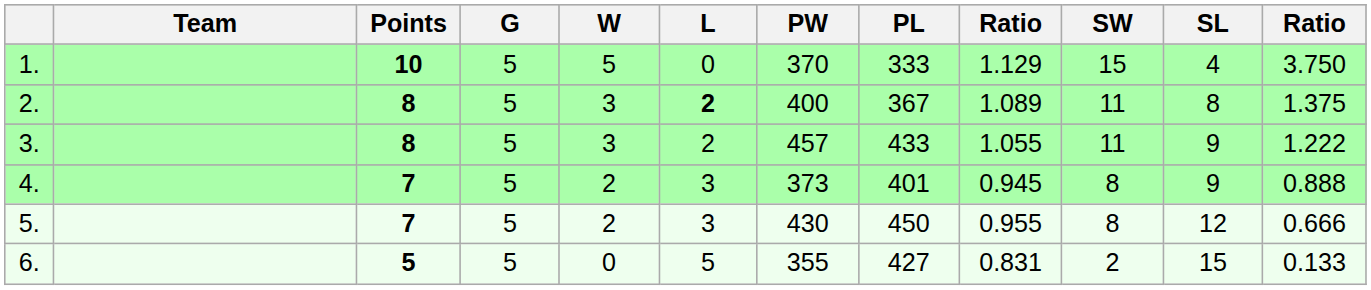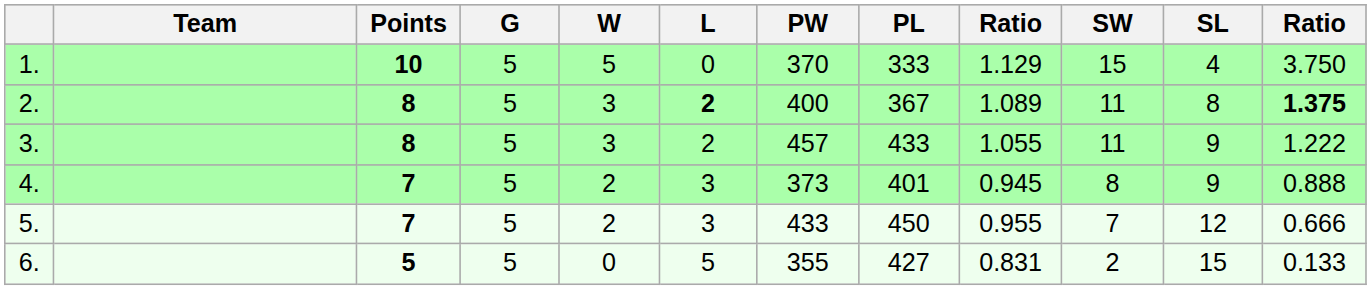 <table class=wikitable style="text-align:center">
 <tr style="background: #DCDCDC">
 <th width="25"></th>
 <th width="200">Team</th>
 <th width="60">Points</th>
 <th width="60">G</th>
 <th width="60">W</th>
 <th width="60">L</th>
 <th width="60">PW</th>
 <th width="60">PL</th>
 <th width="60">Ratio</th>
 <th width="60">SW</th>
 <th width="60">SL</th>
 <th width="60">Ratio</th>
 </tr>
 <tr style="background: #AAFFAA">
 <td>1.</td>
 <td align=left></td>
 <td><strong>10</strong></td>
 <td>5</td>
 <td>5</td>
 <td>0</td>
 <td>370</td>
 <td>333</td>
 <td>1.129</td>
 <td>15</td>
 <td>4</td>
 <td>3.750</td>
 </tr>
 <tr style="background: #AAFFAA">
 <td>2.</td>
 <td align=left></td>
 <td><strong>8</strong></td>
 <td>5</td>
 <td>3</td>
 <td><strong>2</strong></td>
 <td>400</td>
 <td>367</td>
 <td>1.089</td>
 <td>11</td>
 <td>8</td>
-<td>1.375</td>
+<td><strong>1.375</strong></td>
 </tr>
 <tr style="background: #AAFFAA">
 <td>3.</td>
 <td align=left></td>
 <td><strong>8</strong></td>
 <td>5</td>
 <td>3</td>
 <td>2</td>
 <td>457</td>
 <td>433</td>
 <td>1.055</td>
 <td>11</td>
 <td>9</td>
 <td>1.222</td>
 </tr>
 <tr style="background: #AAFFAA">
 <td>4.</td>
 <td align=left></td>
 <td><strong>7</strong></td>
 <td>5</td>
 <td>2</td>
 <td>3</td>
 <td>373</td>
 <td>401</td>
 <td>0.945</td>
 <td>8</td>
 <td>9</td>
 <td>0.888</td>
 </tr>
 <tr style="background: #EEFFEE">
 <td>5.</td>
 <td align=left></td>
 <td><strong>7</strong></td>
 <td>5</td>
 <td>2</td>
 <td>3</td>
-<td>430</td>
+<td>433</td>
 <td>450</td>
 <td>0.955</td>
-<td>8</td>
+<td>7</td>
 <td>12</td>
 <td>0.666</td>
 </tr>
 <tr style="background: #EEFFEE">
 <td>6.</td>
 <td align=left></td>
 <td><strong>5</strong></td>
 <td>5</td>
 <td>0</td>
 <td>5</td>
 <td>355</td>
 <td>427</td>
 <td>0.831</td>
 <td>2</td>
 <td>15</td>
 <td>0.133</td>
 </tr>
 </table>
